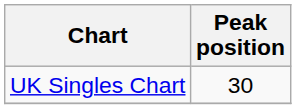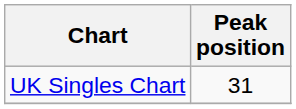 <table class="wikitable">
 <tr>
 <th>Chart</th>
 <th>Peak<br>position</th>
 </tr>
 <tr>
 <td><a href='#'>UK Singles Chart</a></td>
-<td align=center>30</td>
+<td align=center>31</td>
 </tr>
 <tr>
 </tr>
 </table>
